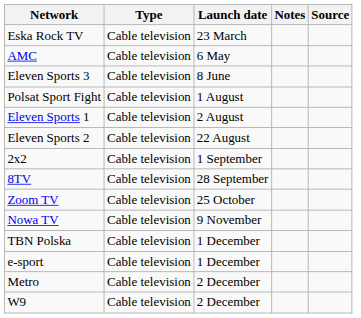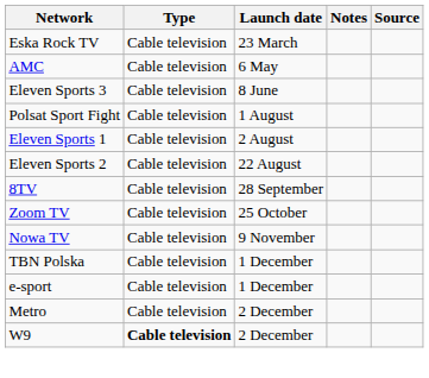 <table class="wikitable sortable">
 <tr>
 <th>Network</th>
 <th>Type</th>
 <th>Launch date</th>
 <th>Notes</th>
 <th>Source</th>
 </tr>
 <tr>
 <td>Eska Rock TV</td>
 <td>Cable television</td>
 <td>23 March</td>
 <td></td>
 <td></td>
 </tr>
 <tr>
 <td><a href='#'>AMC</a></td>
 <td>Cable television</td>
 <td>6 May</td>
 <td></td>
 <td></td>
 </tr>
 <tr>
 <td>Eleven Sports 3</td>
 <td>Cable television</td>
 <td>8 June</td>
 <td></td>
 <td></td>
 </tr>
 <tr>
 <td>Polsat Sport Fight</td>
 <td>Cable television</td>
 <td>1 August</td>
 <td></td>
 <td></td>
 </tr>
 <tr>
 <td><a href='#'>Eleven Sports</a> 1</td>
 <td>Cable television</td>
 <td>2 August</td>
 <td></td>
 <td></td>
 </tr>
 <tr>
 <td>Eleven Sports 2</td>
 <td>Cable television</td>
 <td>22 August</td>
 <td></td>
 <td></td>
 </tr>
 <tr>
-<td>2x2</td>
-<td>Cable television</td>
-<td>1 September</td>
-<td></td>
-<td></td>
-</tr>
-<tr>
 <td><a href='#'>8TV</a></td>
 <td>Cable television</td>
 <td>28 September</td>
 <td></td>
 <td></td>
 </tr>
 <tr>
 <td><a href='#'>Zoom TV</a></td>
 <td>Cable television</td>
 <td>25 October</td>
 <td></td>
 <td></td>
 </tr>
 <tr>
 <td><a href='#'>Nowa TV</a></td>
 <td>Cable television</td>
 <td>9 November</td>
 <td></td>
 <td></td>
 </tr>
 <tr>
 <td>TBN Polska</td>
 <td>Cable television</td>
 <td>1 December</td>
 <td></td>
 <td></td>
 </tr>
 <tr>
 <td>e-sport</td>
 <td>Cable television</td>
 <td>1 December</td>
 <td></td>
 <td></td>
 </tr>
 <tr>
 <td>Metro</td>
 <td>Cable television</td>
 <td>2 December</td>
 <td></td>
 <td></td>
 </tr>
 <tr>
 <td>W9</td>
-<td>Cable television</td>
+<td><strong>Cable television</strong></td>
 <td>2 December</td>
 <td></td>
 <td></td>
 </tr>
 </table>
